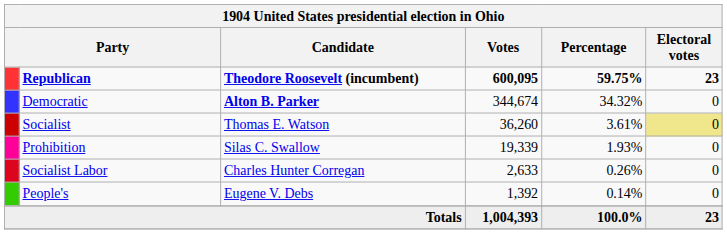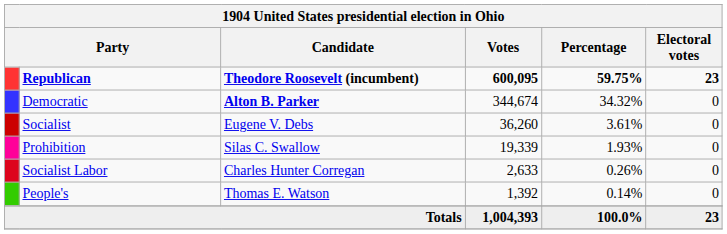 <table class="wikitable" style="font-size: 95%;">
 <tr>
 <th colspan="6">1904 United States presidential election in Ohio</th>
 </tr>
 <tr>
 <th colspan="2" style="width: 15em">Party</th>
 <th style="width: 17em">Candidate</th>
 <th style="width: 5em">Votes</th>
 <th style="width: 7em">Percentage</th>
 <th style="width: 5em">Electoral votes</th>
 </tr>
 <tr>
 <th style="background-color:#FF3333; width: 3px"></th>
 <td style="width: 130px"><strong><a href='#'>Republican</a></strong></td>
 <td><strong><a href='#'>Theodore Roosevelt</a> (incumbent)</strong></td>
 <td align="right"><strong>600,095</strong></td>
 <td align="right"><strong>59.75%</strong></td>
 <td align="right"><strong>23</strong></td>
 </tr>
 <tr>
 <th style="background-color:#3333FF; width: 3px"></th>
 <td style="width: 130px"><a href='#'>Democratic</a></td>
 <td><strong><a href='#'>Alton B. Parker</a></strong></td>
 <td align="right">344,674</td>
 <td align="right">34.32%</td>
 <td align="right">0</td>
 </tr>
 <tr>
 <th style="background-color:#c00; width: 3px"></th>
 <td style="width: 130px"><a href='#'>Socialist</a></td>
-<td><a href='#'>Thomas E. Watson</a></td>
+<td><a href='#'>Eugene V. Debs</a></td>
 <td align="right">36,260</td>
 <td align="right">3.61%</td>
-<td align="right" style="background: khaki;">0</td>
+<td align="right">0</td>
 </tr>
 <tr>
 <th style="background-color:#f09; width: 3px"></th>
 <td style="width: 130px"><a href='#'>Prohibition</a></td>
 <td><a href='#'>Silas C. Swallow</a></td>
 <td align="right">19,339</td>
 <td align="right">1.93%</td>
 <td align="right">0</td>
 </tr>
 <tr>
 <th style="background-color:#DD051D; width: 3px"></th>
 <td style="width: 130px"><a href='#'>Socialist Labor</a></td>
 <td><a href='#'>Charles Hunter Corregan</a></td>
 <td align="right">2,633</td>
 <td align="right">0.26%</td>
 <td align="right">0</td>
 </tr>
 <tr>
 <th style="background-color:#3c0; width: 3px"></th>
 <td style="width: 130px"><a href='#'>People's</a></td>
-<td><a href='#'>Eugene V. Debs</a></td>
+<td><a href='#'>Thomas E. Watson</a></td>
 <td align="right">1,392</td>
 <td align="right">0.14%</td>
 <td align="right">0</td>
 </tr>
 <tr>
 </tr>
 <tr bgcolor="#EEEEEE">
 <td colspan="3" align="right"><strong>Totals</strong></td>
 <td align="right"><strong>1,004,393</strong></td>
 <td align="right"><strong>100.0%</strong></td>
 <td align="right"><strong>23</strong></td>
 </tr>
 <tr>
 </tr>
 </table>
